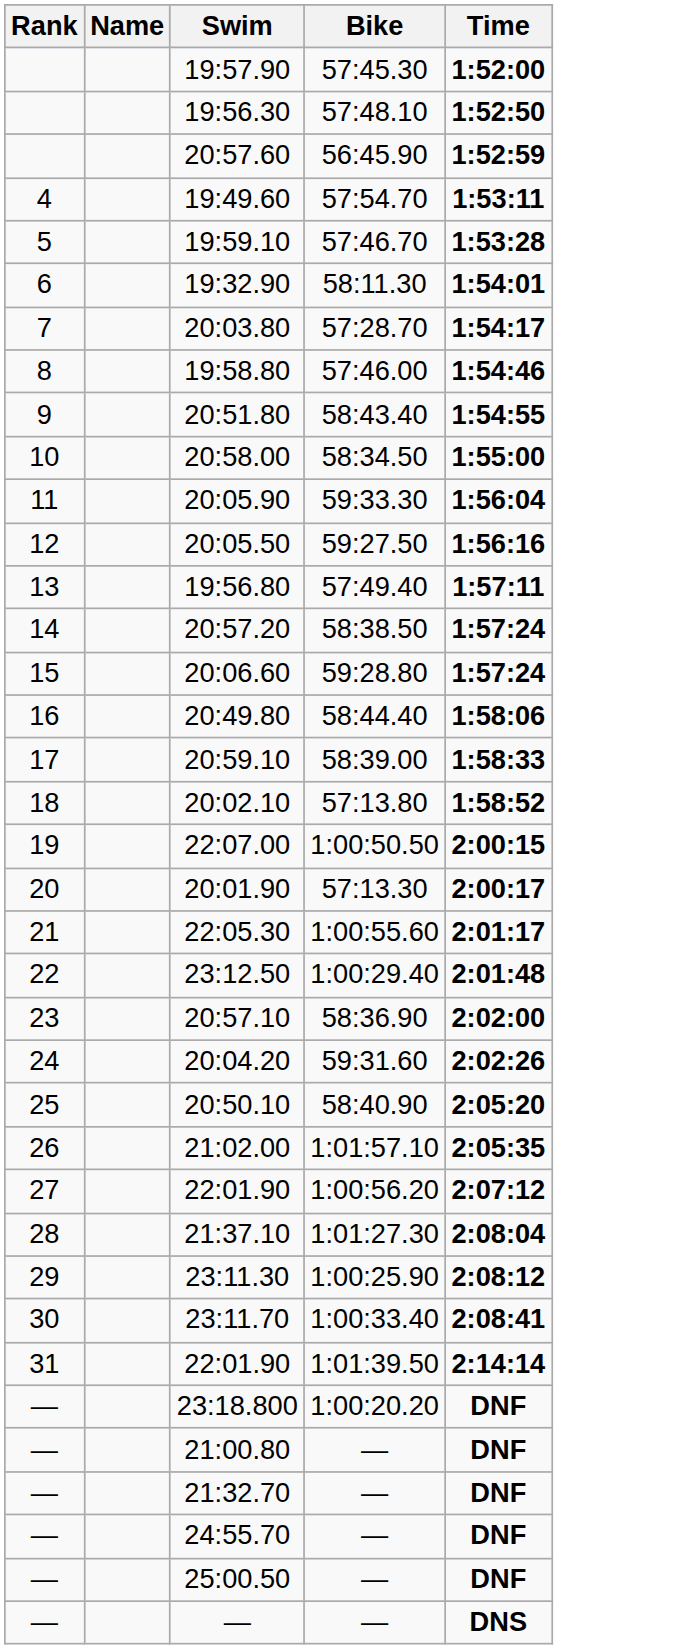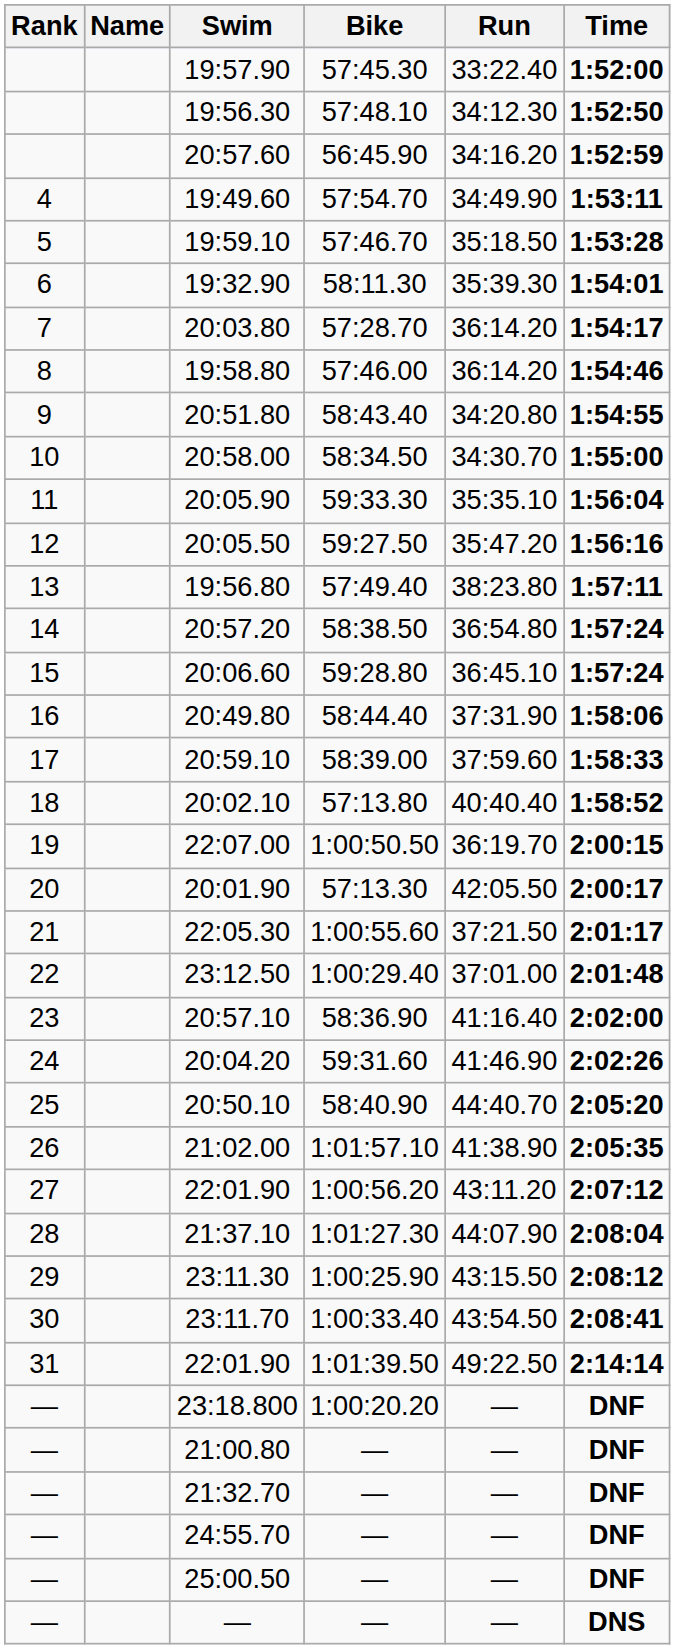 <table class="wikitable sortable" style=" text-align:center;">
 <tr bgcolor="lightsteelblue">
 <th>Rank</th>
 <th>Name</th>
 <th>Swim</th>
 <th>Bike</th>
+<th>Run</th>
 <th>Time</th>
 </tr>
 <tr>
 <td></td>
 <td align="left"></td>
 <td>19:57.90</td>
 <td>57:45.30</td>
+<td>33:22.40</td>
 <td><strong>1:52:00</strong></td>
 </tr>
 <tr>
 <td></td>
 <td align="left"></td>
 <td>19:56.30</td>
 <td>57:48.10</td>
+<td>34:12.30</td>
 <td><strong>1:52:50</strong></td>
 </tr>
 <tr>
 <td></td>
 <td align="left"></td>
 <td>20:57.60</td>
 <td>56:45.90</td>
+<td>34:16.20</td>
 <td><strong>1:52:59</strong></td>
 </tr>
 <tr>
 <td>4</td>
 <td align="left"></td>
 <td>19:49.60</td>
 <td>57:54.70</td>
+<td>34:49.90</td>
 <td><strong>1:53:11</strong></td>
 </tr>
 <tr>
 <td>5</td>
 <td align="left"></td>
 <td>19:59.10</td>
 <td>57:46.70</td>
+<td>35:18.50</td>
 <td><strong>1:53:28</strong></td>
 </tr>
 <tr>
 <td>6</td>
 <td align="left"></td>
 <td>19:32.90</td>
 <td>58:11.30</td>
+<td>35:39.30</td>
 <td><strong>1:54:01</strong></td>
 </tr>
 <tr>
 <td>7</td>
 <td align="left"></td>
 <td>20:03.80</td>
 <td>57:28.70</td>
+<td>36:14.20</td>
 <td><strong>1:54:17</strong></td>
 </tr>
 <tr>
 <td>8</td>
 <td align="left"></td>
 <td>19:58.80</td>
 <td>57:46.00</td>
+<td>36:14.20</td>
 <td><strong>1:54:46</strong></td>
 </tr>
 <tr>
 <td>9</td>
 <td align="left"></td>
 <td>20:51.80</td>
 <td>58:43.40</td>
+<td>34:20.80</td>
 <td><strong>1:54:55</strong></td>
 </tr>
 <tr>
 <td>10</td>
 <td align="left"></td>
 <td>20:58.00</td>
 <td>58:34.50</td>
+<td>34:30.70</td>
 <td><strong>1:55:00</strong></td>
 </tr>
 <tr>
 <td>11</td>
 <td align="left"></td>
 <td>20:05.90</td>
 <td>59:33.30</td>
+<td>35:35.10</td>
 <td><strong>1:56:04</strong></td>
 </tr>
 <tr>
 <td>12</td>
 <td align="left"></td>
 <td>20:05.50</td>
 <td>59:27.50</td>
+<td>35:47.20</td>
 <td><strong>1:56:16</strong></td>
 </tr>
 <tr>
 <td>13</td>
 <td align="left"></td>
 <td>19:56.80</td>
 <td>57:49.40</td>
+<td>38:23.80</td>
 <td><strong>1:57:11</strong></td>
 </tr>
 <tr>
 <td>14</td>
 <td align="left"></td>
 <td>20:57.20</td>
 <td>58:38.50</td>
+<td>36:54.80</td>
 <td><strong>1:57:24</strong></td>
 </tr>
 <tr>
 <td>15</td>
 <td align="left"></td>
 <td>20:06.60</td>
 <td>59:28.80</td>
+<td>36:45.10</td>
 <td><strong>1:57:24</strong></td>
 </tr>
 <tr>
 <td>16</td>
 <td align="left"></td>
 <td>20:49.80</td>
 <td>58:44.40</td>
+<td>37:31.90</td>
 <td><strong>1:58:06</strong></td>
 </tr>
 <tr>
 <td>17</td>
 <td align="left"></td>
 <td>20:59.10</td>
 <td>58:39.00</td>
+<td>37:59.60</td>
 <td><strong>1:58:33</strong></td>
 </tr>
 <tr>
 <td>18</td>
 <td align="left"></td>
 <td>20:02.10</td>
 <td>57:13.80</td>
+<td>40:40.40</td>
 <td><strong>1:58:52</strong></td>
 </tr>
 <tr>
 <td>19</td>
 <td align="left"></td>
 <td>22:07.00</td>
 <td>1:00:50.50</td>
+<td>36:19.70</td>
 <td><strong>2:00:15</strong></td>
 </tr>
 <tr>
 <td>20</td>
 <td align="left"></td>
 <td>20:01.90</td>
 <td>57:13.30</td>
+<td>42:05.50</td>
 <td><strong>2:00:17</strong></td>
 </tr>
 <tr>
 <td>21</td>
 <td align="left"></td>
 <td>22:05.30</td>
 <td>1:00:55.60</td>
+<td>37:21.50</td>
 <td><strong>2:01:17</strong></td>
 </tr>
 <tr>
 <td>22</td>
 <td align="left"></td>
 <td>23:12.50</td>
 <td>1:00:29.40</td>
+<td>37:01.00</td>
 <td><strong>2:01:48</strong></td>
 </tr>
 <tr>
 <td>23</td>
 <td align="left"></td>
 <td>20:57.10</td>
 <td>58:36.90</td>
+<td>41:16.40</td>
 <td><strong>2:02:00</strong></td>
 </tr>
 <tr>
 <td>24</td>
 <td align="left"></td>
 <td>20:04.20</td>
 <td>59:31.60</td>
+<td>41:46.90</td>
 <td><strong>2:02:26</strong></td>
 </tr>
 <tr>
 <td>25</td>
 <td align="left"></td>
 <td>20:50.10</td>
 <td>58:40.90</td>
+<td>44:40.70</td>
 <td><strong>2:05:20</strong></td>
 </tr>
 <tr>
 <td>26</td>
 <td align="left"></td>
 <td>21:02.00</td>
 <td>1:01:57.10</td>
+<td>41:38.90</td>
 <td><strong>2:05:35</strong></td>
 </tr>
 <tr>
 <td>27</td>
 <td align="left"></td>
 <td>22:01.90</td>
 <td>1:00:56.20</td>
+<td>43:11.20</td>
 <td><strong>2:07:12</strong></td>
 </tr>
 <tr>
 <td>28</td>
 <td align="left"></td>
 <td>21:37.10</td>
 <td>1:01:27.30</td>
+<td>44:07.90</td>
 <td><strong>2:08:04</strong></td>
 </tr>
 <tr>
 <td>29</td>
 <td align="left"></td>
 <td>23:11.30</td>
 <td>1:00:25.90</td>
+<td>43:15.50</td>
 <td><strong>2:08:12</strong></td>
 </tr>
 <tr>
 <td>30</td>
 <td align="left"></td>
 <td>23:11.70</td>
 <td>1:00:33.40</td>
+<td>43:54.50</td>
 <td><strong>2:08:41</strong></td>
 </tr>
 <tr>
 <td>31</td>
 <td align="left"></td>
 <td>22:01.90</td>
 <td>1:01:39.50</td>
+<td>49:22.50</td>
 <td><strong>2:14:14</strong></td>
 </tr>
 <tr>
 <td>—</td>
 <td align="left"></td>
 <td>23:18.800</td>
 <td>1:00:20.20</td>
+<td>—</td>
 <td><strong>DNF</strong></td>
 </tr>
 <tr>
 <td>—</td>
 <td align="left"></td>
 <td>21:00.80</td>
+<td>—</td>
 <td>—</td>
 <td><strong>DNF</strong></td>
 </tr>
 <tr>
 <td>—</td>
 <td align="left"></td>
 <td>21:32.70</td>
 <td>—</td>
+<td>—</td>
 <td><strong>DNF</strong></td>
 </tr>
 <tr>
 <td>—</td>
 <td align="left"></td>
 <td>24:55.70</td>
+<td>—</td>
 <td>—</td>
 <td><strong>DNF</strong></td>
 </tr>
 <tr>
 <td>—</td>
 <td align="left"></td>
 <td>25:00.50</td>
 <td>—</td>
+<td>—</td>
 <td><strong>DNF</strong></td>
 </tr>
 <tr>
 <td>—</td>
 <td align="left"></td>
 <td>—</td>
 <td>—</td>
+<td>—</td>
 <td><strong>DNS</strong></td>
 </tr>
 </table>
